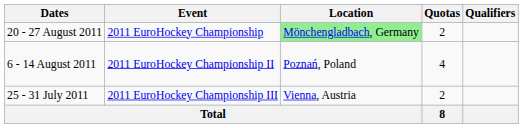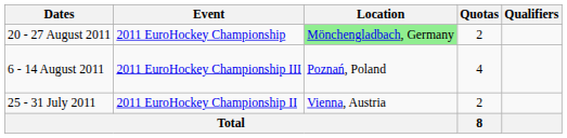 <table class=wikitable>
 <tr>
 <th>Dates</th>
 <th>Event</th>
 <th>Location</th>
 <th>Quotas</th>
 <th>Qualifiers</th>
 </tr>
 <tr>
 <td>20 - 27 August 2011</td>
 <td><a href='#'>2011 EuroHockey Championship</a></td>
 <td style="background: lightgreen;"><a href='#'>Mönchengladbach</a>, Germany</td>
 <td align=center>2</td>
 <td> <br> </td>
 </tr>
 <tr>
 <td>6 - 14 August 2011</td>
-<td><a href='#'>2011 EuroHockey Championship II</a></td>
+<td><a href='#'>2011 EuroHockey Championship III</a></td>
 <td><a href='#'>Poznań</a>, Poland</td>
 <td align=center>4</td>
 <td> <br>  <br>  <br> </td>
 </tr>
 <tr>
 <td>25 - 31 July 2011</td>
-<td><a href='#'>2011 EuroHockey Championship III</a></td>
+<td><a href='#'>2011 EuroHockey Championship II</a></td>
 <td><a href='#'>Vienna</a>, Austria</td>
 <td align=center>2</td>
 <td> <br> </td>
 </tr>
 <tr>
 <th colspan="3">Total</th>
 <th>8</th>
 <th></th>
 </tr>
 </table>
